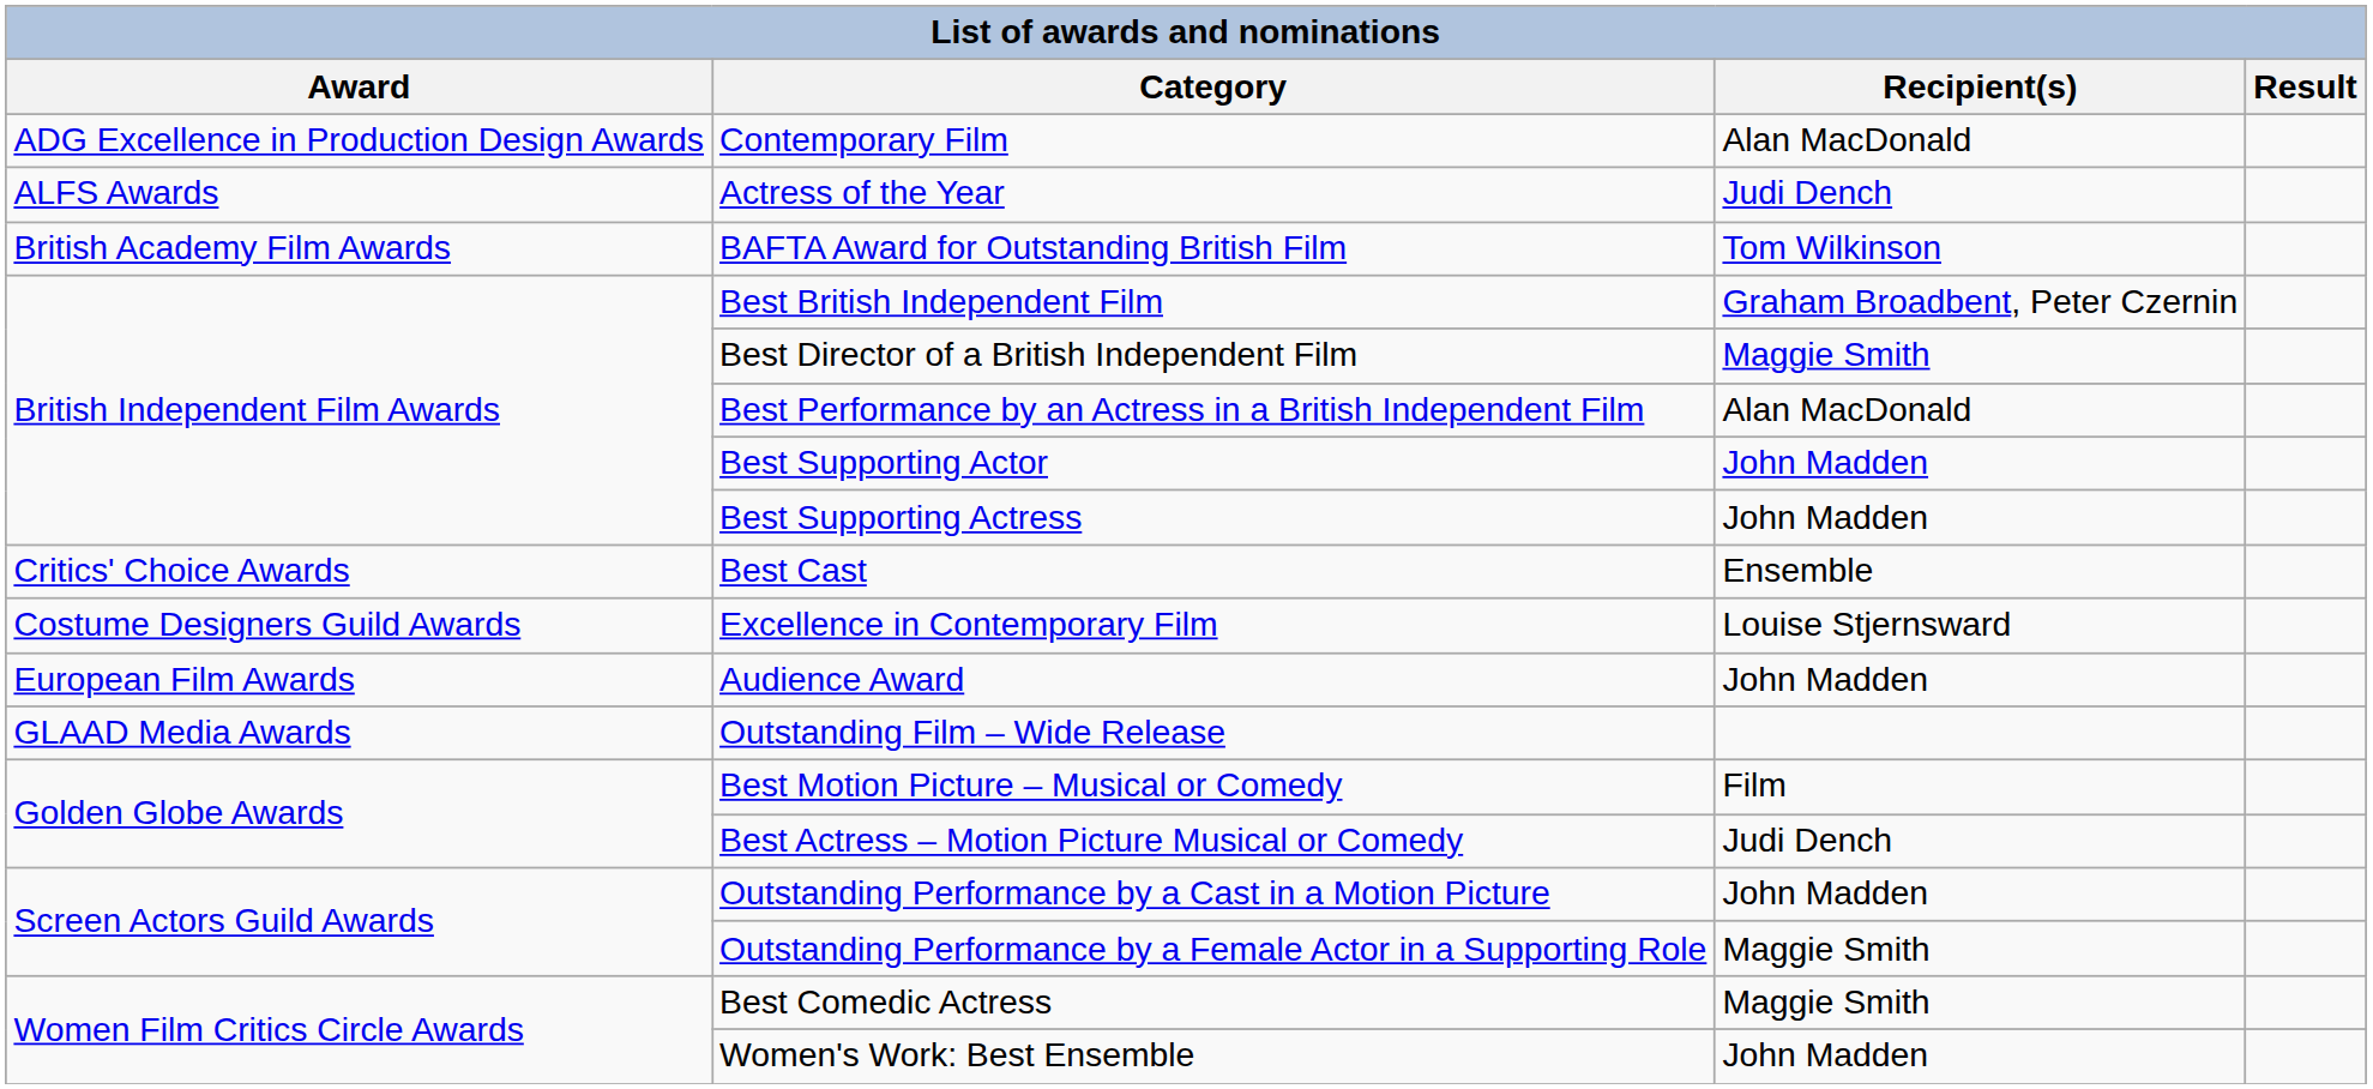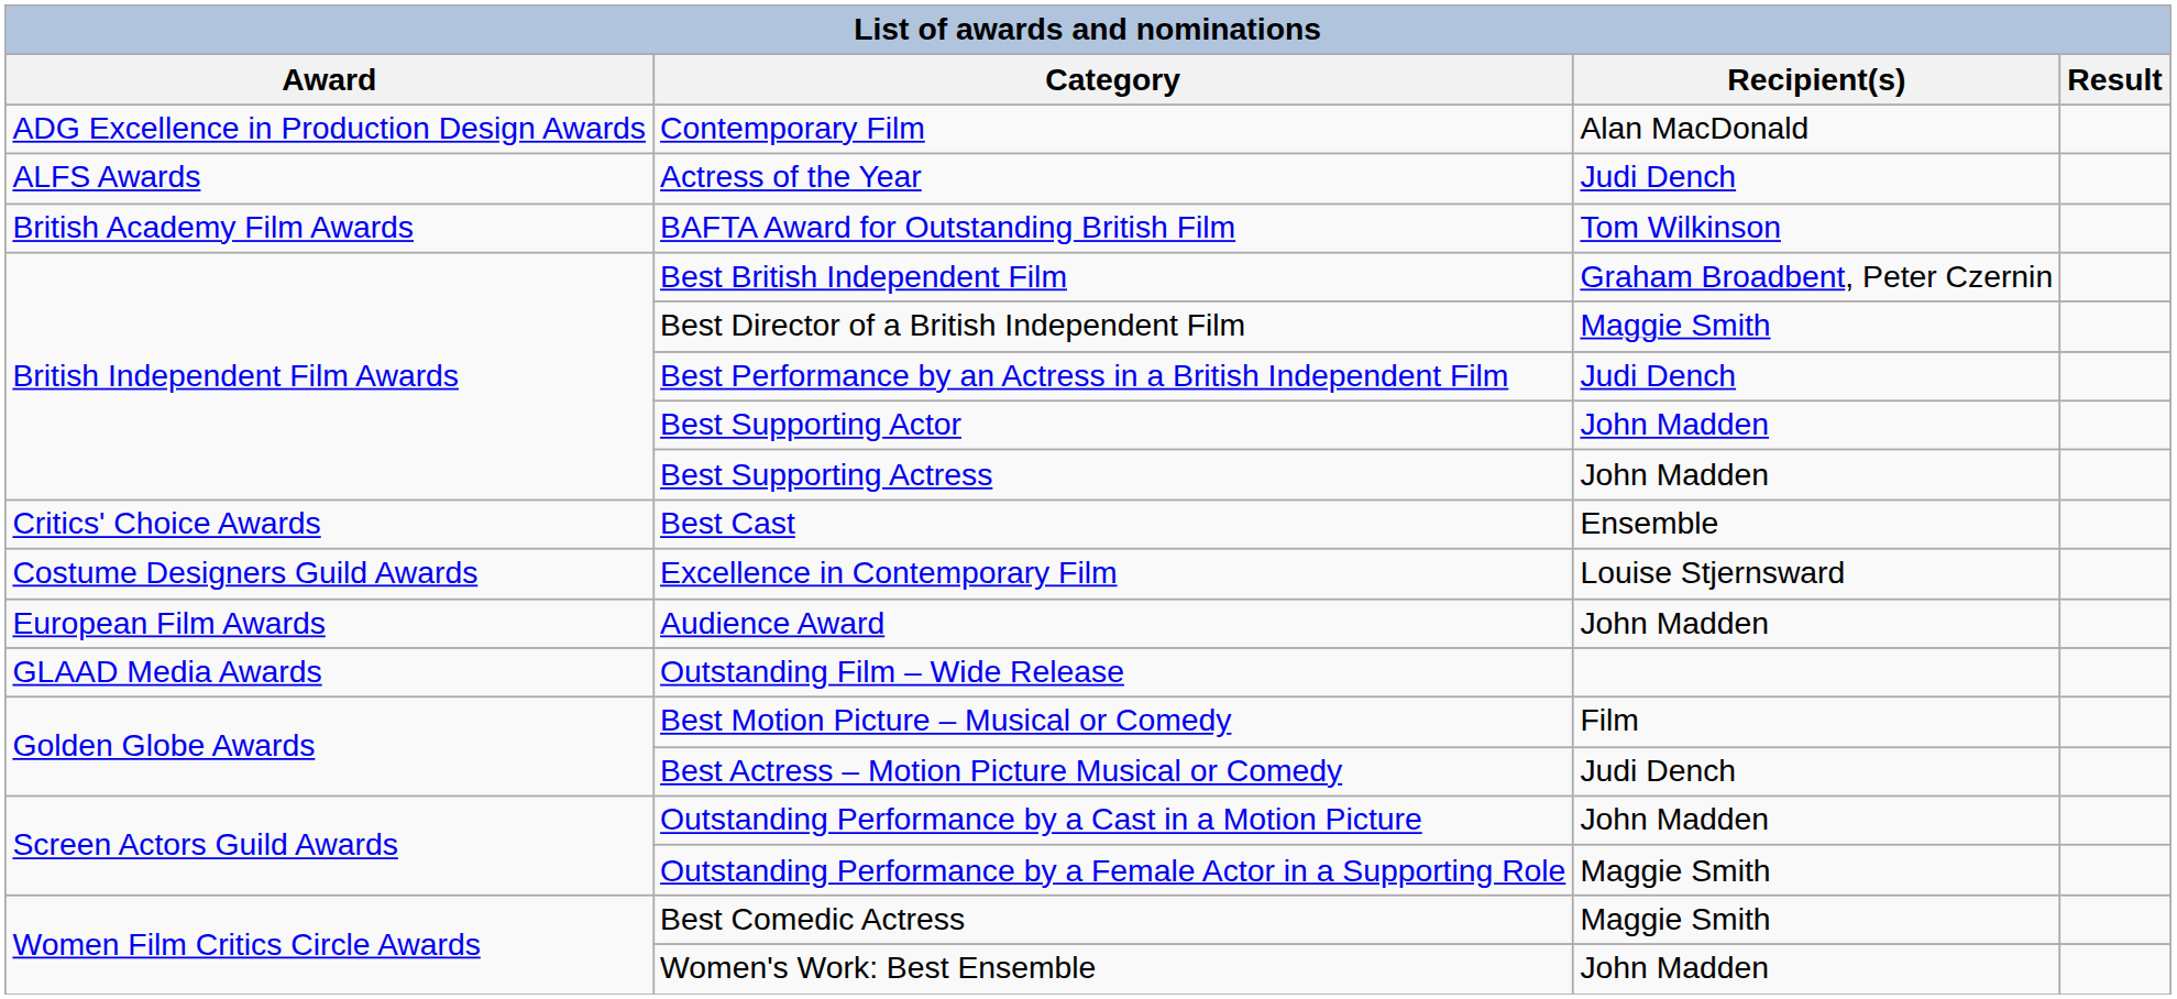 <table class="wikitable sortable">
 <tr style="background:#ccc; text-align:center;">
 <th colspan="6" style="background: LightSteelBlue;">List of awards and nominations</th>
 </tr>
 <tr style="background:#ccc; text-align:center;">
 <th>Award</th>
 <th>Category</th>
 <th>Recipient(s)</th>
 <th>Result</th>
 </tr>
 <tr>
 <td><a href='#'>ADG Excellence in Production Design Awards</a></td>
 <td><a href='#'>Contemporary Film</a></td>
 <td>Alan MacDonald</td>
 <td></td>
 </tr>
 <tr>
 <td><a href='#'>ALFS Awards</a></td>
 <td><a href='#'>Actress of the Year</a></td>
 <td><a href='#'>Judi Dench</a></td>
 <td></td>
 </tr>
 <tr>
 <td><a href='#'>British Academy Film Awards</a></td>
 <td><a href='#'>BAFTA Award for Outstanding British Film</a></td>
 <td><a href='#'>Tom Wilkinson</a></td>
 <td></td>
 </tr>
 <tr>
 <td rowspan="5"><a href='#'>British Independent Film Awards</a></td>
 <td><a href='#'>Best British Independent Film</a></td>
 <td><a href='#'>Graham Broadbent</a>, Peter Czernin</td>
 <td></td>
 </tr>
 <tr>
 <td>Best Director of a British Independent Film</td>
 <td><a href='#'>Maggie Smith</a></td>
 <td></td>
 </tr>
 <tr>
 <td><a href='#'>Best Performance by an Actress in a British Independent Film</a></td>
-<td>Alan MacDonald</td>
+<td><a href='#'>Judi Dench</a></td>
 <td></td>
 </tr>
 <tr>
 <td><a href='#'>Best Supporting Actor</a></td>
 <td><a href='#'>John Madden</a></td>
 <td></td>
 </tr>
 <tr>
 <td><a href='#'>Best Supporting Actress</a></td>
 <td>John Madden</td>
 <td></td>
 </tr>
 <tr>
 <td><a href='#'>Critics' Choice Awards</a></td>
 <td><a href='#'>Best Cast</a></td>
 <td>Ensemble</td>
 <td></td>
 </tr>
 <tr>
 <td><a href='#'>Costume Designers Guild Awards</a></td>
 <td><a href='#'>Excellence in Contemporary Film</a></td>
 <td>Louise Stjernsward</td>
 <td></td>
 </tr>
 <tr>
 <td><a href='#'>European Film Awards</a></td>
 <td><a href='#'>Audience Award</a></td>
 <td>John Madden</td>
 <td></td>
 </tr>
 <tr>
 <td><a href='#'>GLAAD Media Awards</a></td>
 <td><a href='#'>Outstanding Film – Wide Release</a></td>
 <td></td>
 <td></td>
 </tr>
 <tr>
 <td rowspan="2"><a href='#'>Golden Globe Awards</a></td>
 <td><a href='#'>Best Motion Picture – Musical or Comedy</a></td>
 <td>Film</td>
 <td></td>
 </tr>
 <tr>
 <td><a href='#'>Best Actress – Motion Picture Musical or Comedy</a></td>
 <td>Judi Dench</td>
 <td></td>
 </tr>
 <tr>
 <td rowspan="2"><a href='#'>Screen Actors Guild Awards</a></td>
 <td><a href='#'>Outstanding Performance by a Cast in a Motion Picture</a></td>
 <td>John Madden</td>
 <td></td>
 </tr>
 <tr>
 <td><a href='#'>Outstanding Performance by a Female Actor in a Supporting Role</a></td>
 <td>Maggie Smith</td>
 <td></td>
 </tr>
 <tr>
 <td rowspan="2"><a href='#'>Women Film Critics Circle Awards</a></td>
 <td>Best Comedic Actress</td>
 <td>Maggie Smith</td>
 <td></td>
 </tr>
 <tr>
 <td>Women's Work: Best Ensemble</td>
 <td>John Madden</td>
 <td></td>
 </tr>
 </table>
